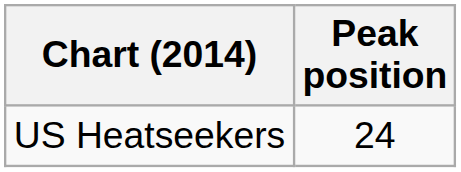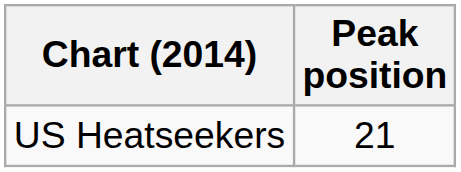 <table class="wikitable">
 <tr>
 <th align="center">Chart (2014)</th>
 <th align="center">Peak<br>position</th>
 </tr>
 <tr>
 <td>US Heatseekers</td>
-<td align="center">24</td>
+<td align="center">21</td>
 </tr>
 </table>
